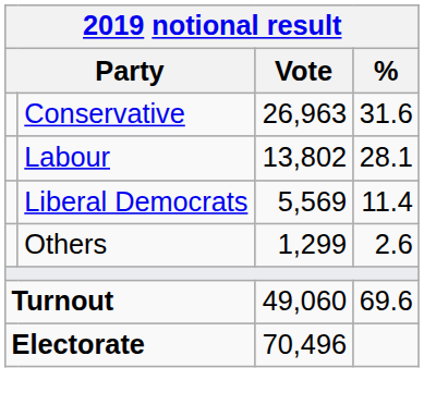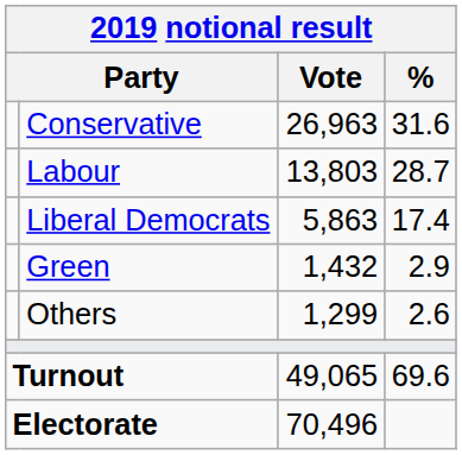 <table class="wikitable">
 <tr>
 <th colspan="4"><a href='#'>2019</a> <a href='#'>notional result</a></th>
 </tr>
 <tr>
 <th bgcolor="#DDDDFF" width="130px" colspan="2">Party</th>
 <th bgcolor="#DDDDFF" width="50px">Vote</th>
 <th bgcolor="#DDDDFF" width="30px">%</th>
 </tr>
 <tr>
 <td></td>
 <td><a href='#'>Conservative</a></td>
 <td align=right>26,963</td>
 <td align=right>31.6</td>
 </tr>
 <tr>
 <td></td>
 <td><a href='#'>Labour</a></td>
-<td align=right>13,802</td>
-<td align=right>28.1</td>
+<td align=right>13,803</td>
+<td align=right>28.7</td>
 </tr>
 <tr>
 <td></td>
 <td><a href='#'>Liberal Democrats</a></td>
-<td align=right>5,569</td>
-<td align=right>11.4</td>
+<td align=right>5,863</td>
+<td align=right>17.4</td>
+</tr>
+<tr>
+<td></td>
+<td><a href='#'>Green</a></td>
+<td align=right>1,432</td>
+<td align=right>2.9</td>
 </tr>
 <tr>
 <td></td>
 <td>Others</td>
 <td align=right>1,299</td>
 <td align=right>2.6</td>
 </tr>
 <tr>
 <td colspan="4" bgcolor="#EAECF0"></td>
 </tr>
 <tr>
 <td colspan="2"><strong>Turnout</strong></td>
-<td align=right>49,060</td>
+<td align=right>49,065</td>
 <td align=right>69.6</td>
 </tr>
 <tr>
 <td colspan="2"><strong>Electorate</strong></td>
 <td align=right>70,496</td>
 </tr>
 </table>
